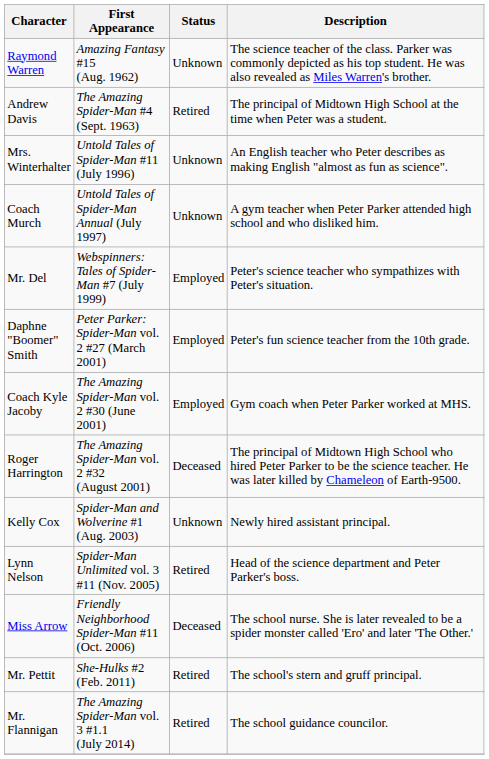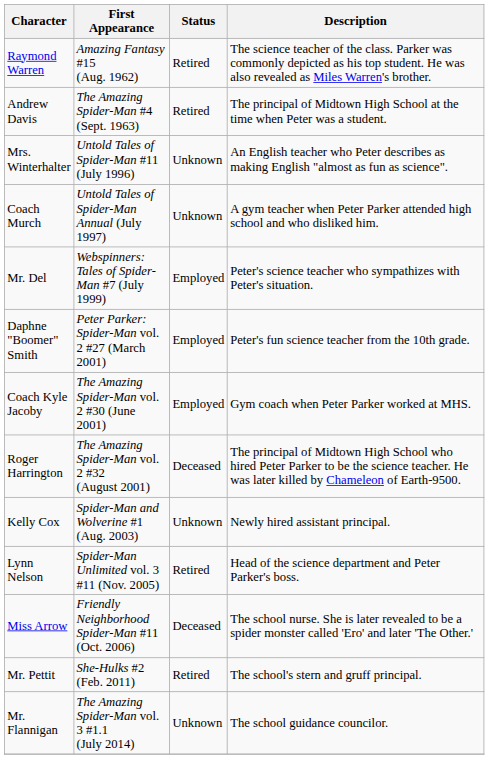 <table class = "wikitable sortable">
 <tr>
 <th width=12%>Character</th>
 <th width=20%>First Appearance</th>
 <th>Status</th>
 <th>Description</th>
 </tr>
 <tr>
 <td><a href='#'>Raymond Warren</a></td>
 <td><em>Amazing Fantasy</em> #15<br> (Aug. 1962)</td>
-<td>Unknown</td>
+<td>Retired</td>
 <td>The science teacher of the class. Parker was commonly depicted as his top student. He was also revealed as <a href='#'>Miles Warren</a>'s brother.</td>
 </tr>
 <tr>
 <td>Andrew Davis</td>
 <td><em>The Amazing Spider-Man</em> #4<br> (Sept. 1963)</td>
 <td>Retired</td>
 <td>The principal of Midtown High School at the time when Peter was a student.</td>
 </tr>
 <tr>
 <td>Mrs. Winterhalter</td>
 <td><em>Untold Tales of Spider-Man</em> #11 (July 1996)</td>
 <td>Unknown</td>
 <td>An English teacher who Peter describes as making English "almost as fun as science".</td>
 </tr>
 <tr>
 <td>Coach Murch</td>
 <td><em>Untold Tales of Spider-Man Annual</em> (July 1997)</td>
 <td>Unknown</td>
 <td>A gym teacher when Peter Parker attended high school and who disliked him.</td>
 </tr>
 <tr>
 <td>Mr. Del</td>
 <td><em>Webspinners: Tales of Spider-Man</em> #7 (July 1999)</td>
 <td>Employed</td>
 <td>Peter's science teacher who sympathizes with Peter's situation.</td>
 </tr>
 <tr>
 <td>Daphne "Boomer" Smith</td>
 <td><em>Peter Parker: Spider-Man</em> vol. 2 #27 (March 2001)</td>
 <td>Employed</td>
 <td>Peter's fun science teacher from the 10th grade.</td>
 </tr>
 <tr>
 <td>Coach Kyle Jacoby</td>
 <td><em>The Amazing Spider-Man</em> vol. 2 #30 (June 2001)</td>
 <td>Employed</td>
 <td>Gym coach when Peter Parker worked at MHS.</td>
 </tr>
 <tr>
 <td>Roger Harrington</td>
 <td><em>The Amazing Spider-Man</em> vol. 2 #32<br> (August 2001)</td>
 <td>Deceased</td>
 <td>The principal of Midtown High School who hired Peter Parker to be the science teacher. He was later killed by <a href='#'>Chameleon</a> of Earth-9500.</td>
 </tr>
 <tr>
 <td>Kelly Cox</td>
 <td><em>Spider-Man and Wolverine</em> #1 (Aug. 2003)</td>
 <td>Unknown</td>
 <td>Newly hired assistant principal.</td>
 </tr>
 <tr>
 <td>Lynn Nelson</td>
 <td><em>Spider-Man Unlimited</em> vol. 3 #11 (Nov. 2005)</td>
 <td>Retired</td>
 <td>Head of the science department and Peter Parker's boss.</td>
 </tr>
 <tr>
 <td><a href='#'>Miss Arrow</a></td>
 <td><em>Friendly Neighborhood Spider-Man</em> #11 (Oct. 2006)</td>
 <td>Deceased</td>
 <td>The school nurse. She is later revealed to be a spider monster called 'Ero' and later 'The Other.'</td>
 </tr>
 <tr>
 <td>Mr. Pettit</td>
 <td><em>She-Hulks</em> #2 (Feb. 2011)</td>
 <td>Retired</td>
 <td>The school's stern and gruff principal.</td>
 </tr>
 <tr>
 <td>Mr. Flannigan</td>
 <td><em>The Amazing Spider-Man</em> vol. 3 #1.1<br> (July 2014)</td>
-<td>Retired</td>
+<td>Unknown</td>
 <td>The school guidance councilor.</td>
 </tr>
 <tr>
 </tr>
 </table>
